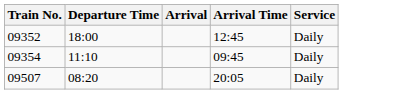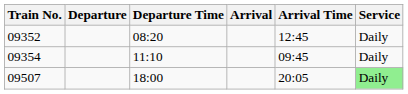 <table class="wikitable">
 <tr>
 <th>Train No.</th>
+<th>Departure</th>
 <th>Departure Time</th>
 <th>Arrival</th>
 <th>Arrival Time</th>
 <th>Service</th>
 </tr>
 <tr>
 <td>09352</td>
-<td>18:00</td>
+<td></td>
+<td>08:20</td>
 <td></td>
 <td>12:45</td>
 <td>Daily</td>
 </tr>
 <tr>
 <td>09354</td>
+<td></td>
 <td>11:10</td>
 <td></td>
 <td>09:45</td>
 <td>Daily</td>
 </tr>
 <tr>
 <td>09507</td>
-<td>08:20</td>
+<td></td>
+<td>18:00</td>
 <td></td>
 <td>20:05</td>
-<td>Daily</td>
+<td style="background: lightgreen;">Daily</td>
 </tr>
 </table>
